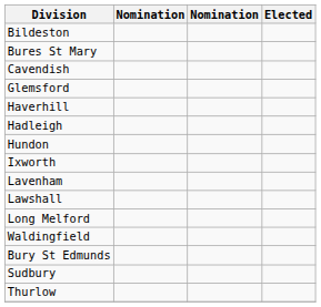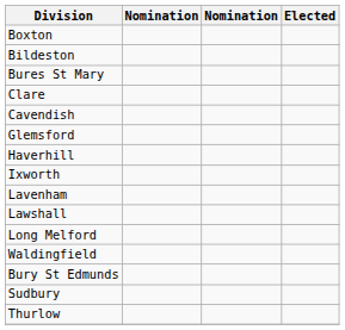 <table class="wikitable">
 <tr>
 <th>Division</th>
 <th>Nomination</th>
 <th>Nomination</th>
 <th>Elected</th>
+</tr>
+<tr>
+<td>Boxton</td>
+<td></td>
+<td></td>
+<td></td>
 </tr>
 <tr>
 <td>Bildeston</td>
 <td></td>
 <td></td>
 <td></td>
 </tr>
 <tr>
 <td>Bures St Mary</td>
+<td></td>
+<td></td>
+<td></td>
+</tr>
+<tr>
+<td>Clare</td>
 <td></td>
 <td></td>
 <td></td>
 </tr>
 <tr>
 <td>Cavendish</td>
 <td></td>
 <td></td>
 <td></td>
 </tr>
 <tr>
 <td>Glemsford</td>
 <td></td>
 <td></td>
 <td></td>
 </tr>
 <tr>
 <td>Haverhill</td>
-<td></td>
-<td></td>
-<td></td>
-</tr>
-<tr>
-<td>Hadleigh</td>
-<td></td>
-<td></td>
-<td></td>
-</tr>
-<tr>
-<td>Hundon</td>
 <td></td>
 <td></td>
 <td></td>
 </tr>
 <tr>
 <td>Ixworth</td>
 <td></td>
 <td></td>
 <td></td>
 </tr>
 <tr>
 <td>Lavenham</td>
 <td></td>
 <td></td>
 <td></td>
 </tr>
 <tr>
 <td>Lawshall</td>
 <td></td>
 <td></td>
 <td></td>
 </tr>
 <tr>
 <td>Long Melford</td>
 <td></td>
 <td></td>
 <td></td>
 </tr>
 <tr>
 <td>Waldingfield</td>
 <td></td>
 <td></td>
 <td></td>
 </tr>
 <tr>
 <td>Bury St Edmunds</td>
 <td></td>
 <td></td>
 <td></td>
 </tr>
 <tr>
 <td>Sudbury</td>
 <td></td>
 <td></td>
 <td></td>
 </tr>
 <tr>
 <td>Thurlow</td>
 <td></td>
 <td></td>
 <td></td>
 </tr>
 <tr>
 </tr>
 </table>
